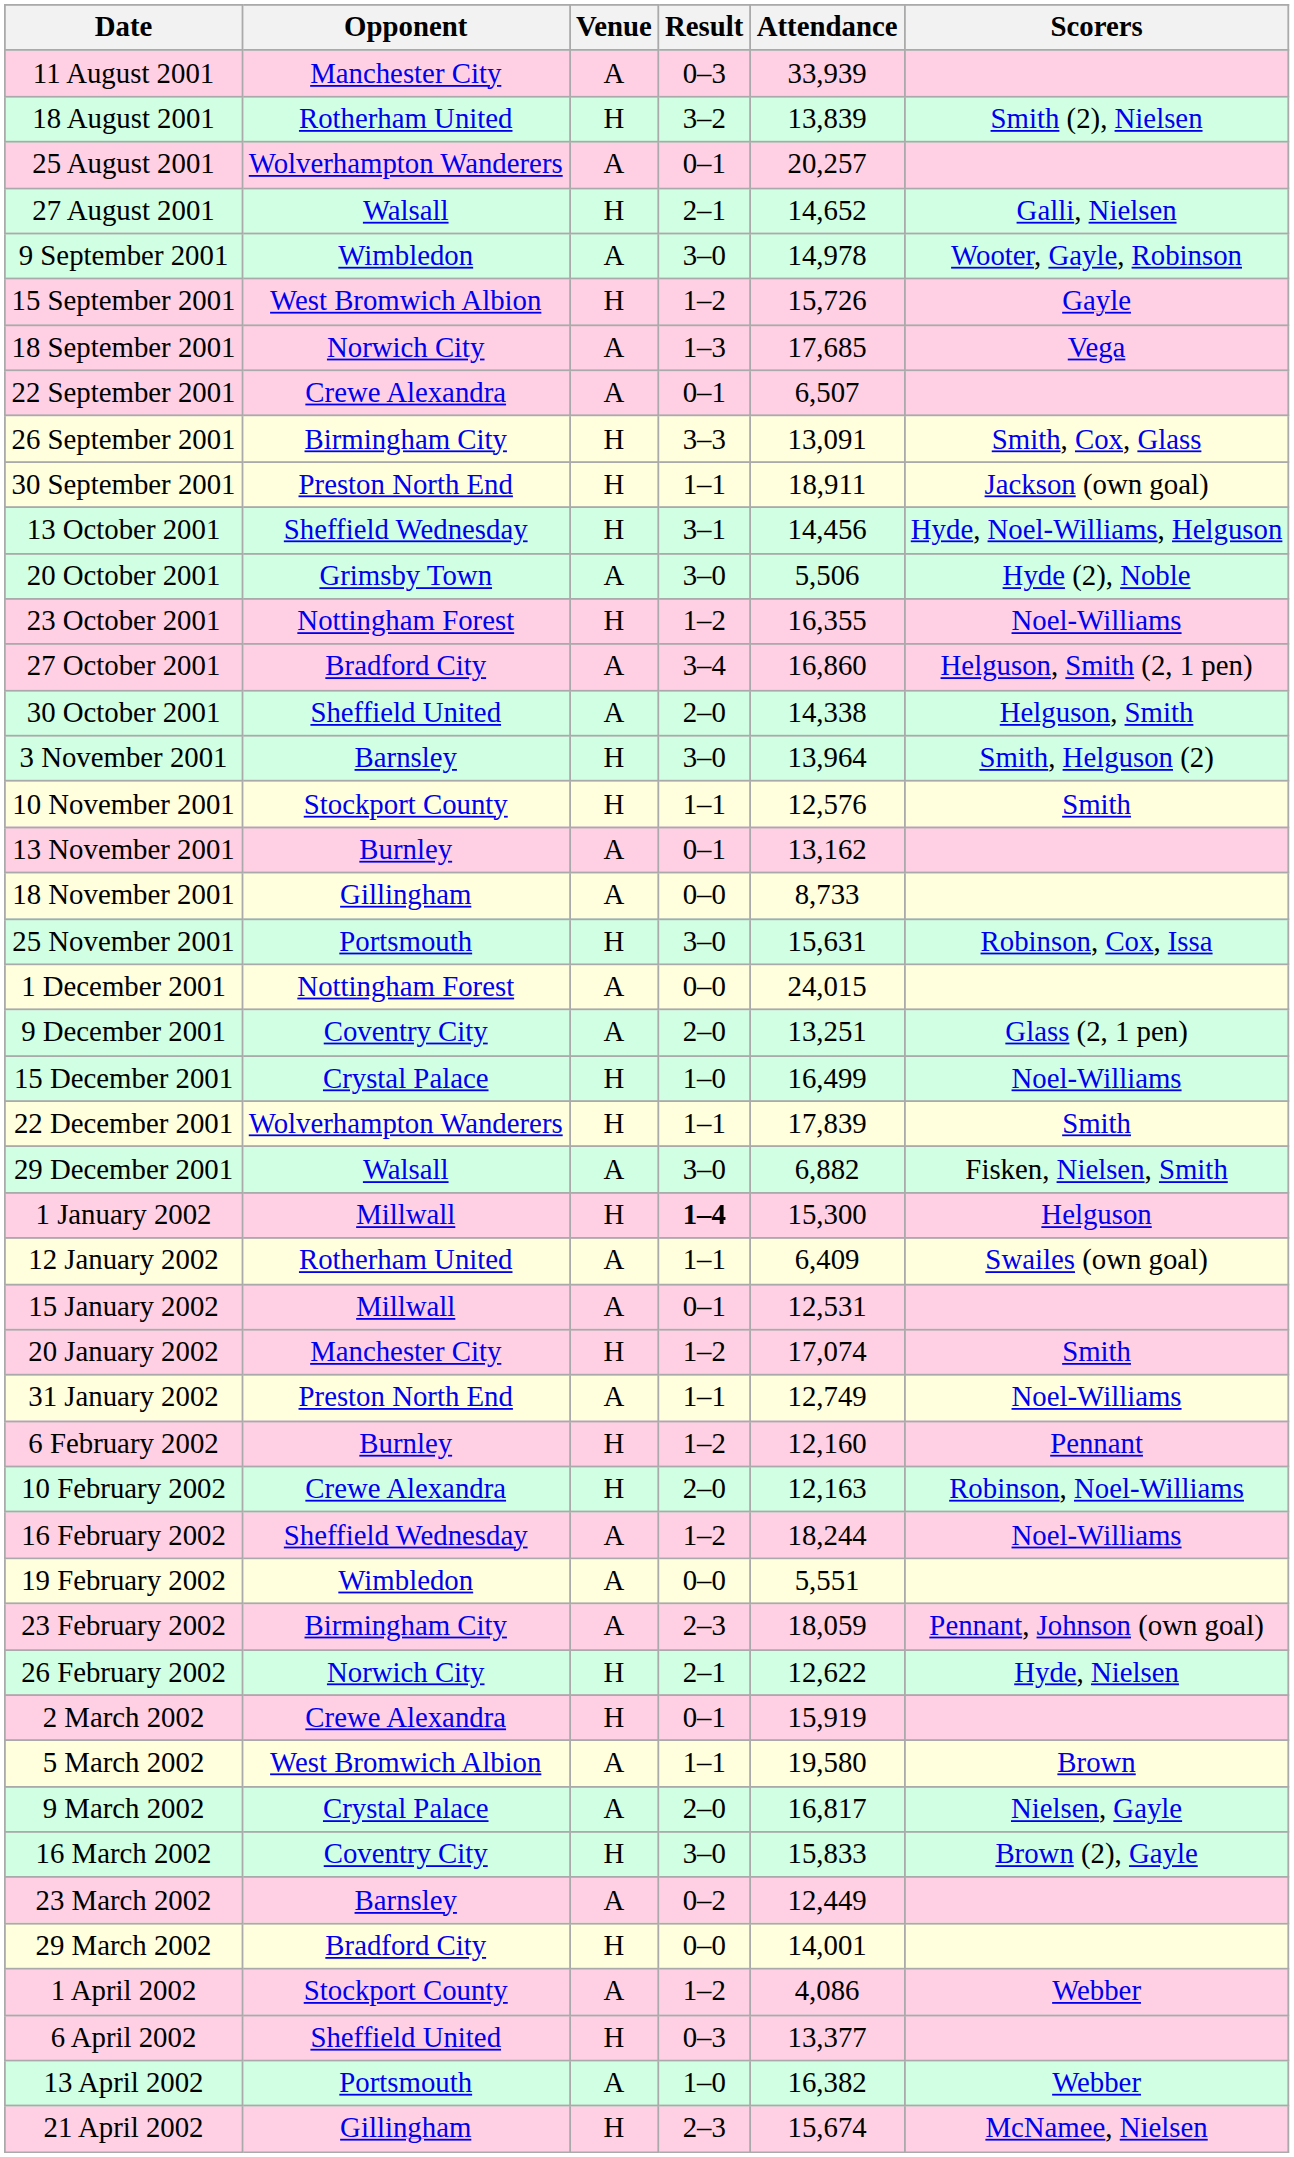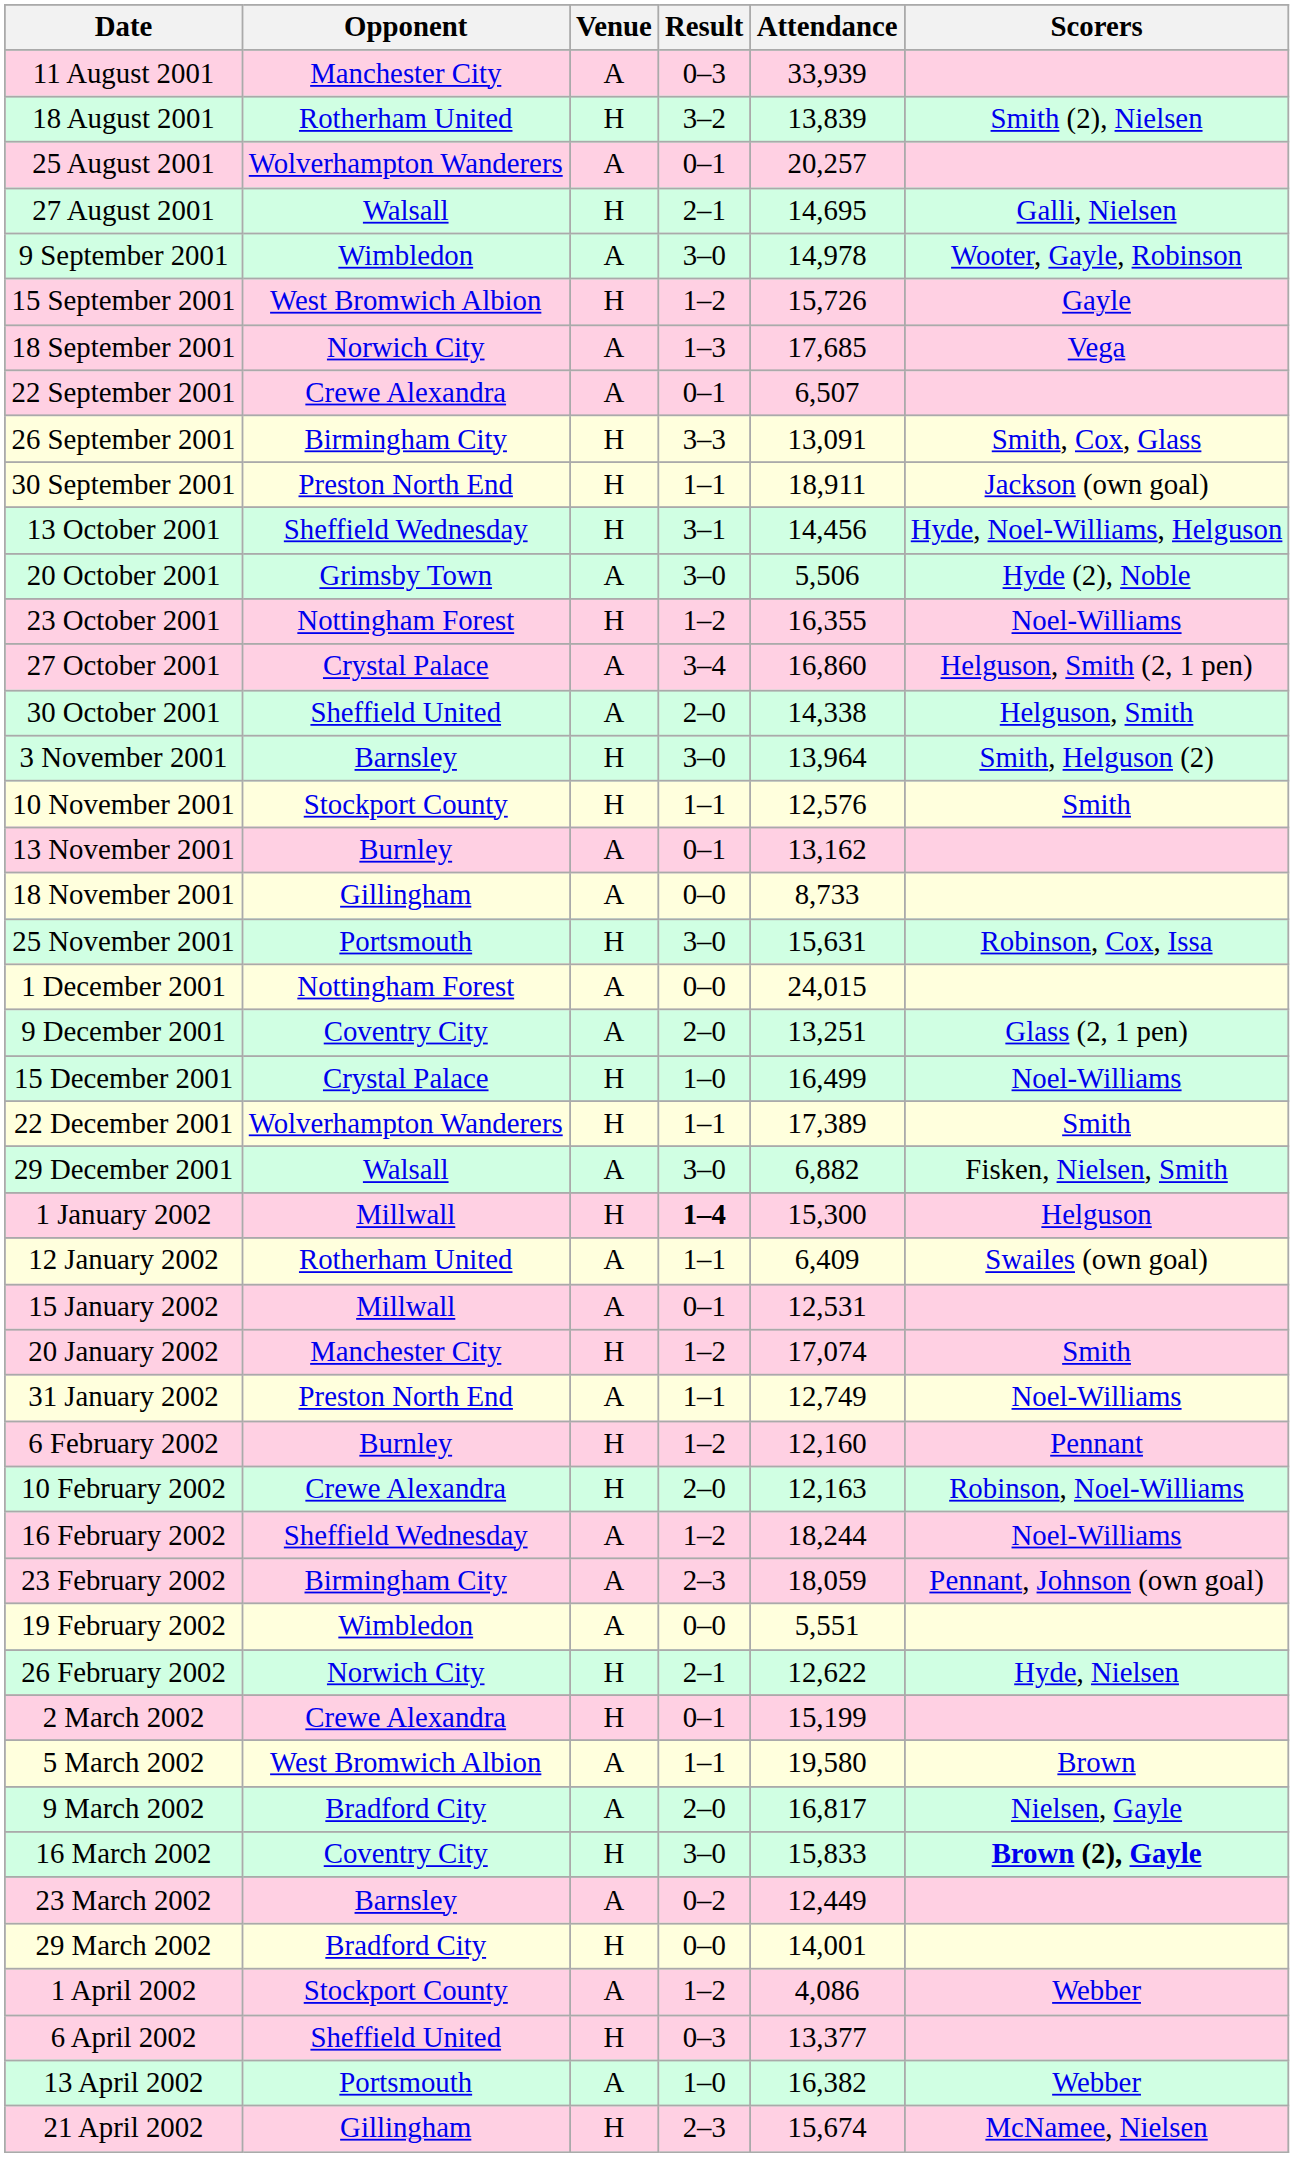 <table class="wikitable sortable" style="font-size:100%; text-align:center">
 <tr>
 <th>Date</th>
 <th>Opponent</th>
 <th>Venue</th>
 <th>Result</th>
 <th>Attendance</th>
 <th>Scorers</th>
 </tr>
 <tr style="background-color: #ffd0e3;">
 <td>11 August 2001</td>
 <td><a href='#'>Manchester City</a></td>
 <td>A</td>
 <td>0–3</td>
 <td>33,939</td>
 <td></td>
 </tr>
 <tr style="background-color: #d0ffe3;">
 <td>18 August 2001</td>
 <td><a href='#'>Rotherham United</a></td>
 <td>H</td>
 <td>3–2</td>
 <td>13,839</td>
 <td><a href='#'>Smith</a> (2), <a href='#'>Nielsen</a></td>
 </tr>
 <tr style="background-color: #ffd0e3;">
 <td>25 August 2001</td>
 <td><a href='#'>Wolverhampton Wanderers</a></td>
 <td>A</td>
 <td>0–1</td>
 <td>20,257</td>
 <td></td>
 </tr>
 <tr style="background-color: #d0ffe3;">
 <td>27 August 2001</td>
 <td><a href='#'>Walsall</a></td>
 <td>H</td>
 <td>2–1</td>
-<td>14,652</td>
+<td>14,695</td>
 <td><a href='#'>Galli</a>, <a href='#'>Nielsen</a></td>
 </tr>
 <tr style="background-color: #d0ffe3;">
 <td>9 September 2001</td>
 <td><a href='#'>Wimbledon</a></td>
 <td>A</td>
 <td>3–0</td>
 <td>14,978</td>
 <td><a href='#'>Wooter</a>, <a href='#'>Gayle</a>, <a href='#'>Robinson</a></td>
 </tr>
 <tr style="background-color: #ffd0e3;">
 <td>15 September 2001</td>
 <td><a href='#'>West Bromwich Albion</a></td>
 <td>H</td>
 <td>1–2</td>
 <td>15,726</td>
 <td><a href='#'>Gayle</a></td>
 </tr>
 <tr style="background-color: #ffd0e3;">
 <td>18 September 2001</td>
 <td><a href='#'>Norwich City</a></td>
 <td>A</td>
 <td>1–3</td>
 <td>17,685</td>
 <td><a href='#'>Vega</a></td>
 </tr>
 <tr style="background-color: #ffd0e3;">
 <td>22 September 2001</td>
 <td><a href='#'>Crewe Alexandra</a></td>
 <td>A</td>
 <td>0–1</td>
 <td>6,507</td>
 <td></td>
 </tr>
 <tr style="background-color: #ffffdd;">
 <td>26 September 2001</td>
 <td><a href='#'>Birmingham City</a></td>
 <td>H</td>
 <td>3–3</td>
 <td>13,091</td>
 <td><a href='#'>Smith</a>, <a href='#'>Cox</a>, <a href='#'>Glass</a></td>
 </tr>
 <tr style="background-color: #ffffdd;">
 <td>30 September 2001</td>
 <td><a href='#'>Preston North End</a></td>
 <td>H</td>
 <td>1–1</td>
 <td>18,911</td>
 <td><a href='#'>Jackson</a> (own goal)</td>
 </tr>
 <tr style="background-color: #d0ffe3;">
 <td>13 October 2001</td>
 <td><a href='#'>Sheffield Wednesday</a></td>
 <td>H</td>
 <td>3–1</td>
 <td>14,456</td>
 <td><a href='#'>Hyde</a>, <a href='#'>Noel-Williams</a>, <a href='#'>Helguson</a></td>
 </tr>
 <tr style="background-color: #d0ffe3;">
 <td>20 October 2001</td>
 <td><a href='#'>Grimsby Town</a></td>
 <td>A</td>
 <td>3–0</td>
 <td>5,506</td>
 <td><a href='#'>Hyde</a> (2), <a href='#'>Noble</a></td>
 </tr>
 <tr style="background-color: #ffd0e3;">
 <td>23 October 2001</td>
 <td><a href='#'>Nottingham Forest</a></td>
 <td>H</td>
 <td>1–2</td>
 <td>16,355</td>
 <td><a href='#'>Noel-Williams</a></td>
 </tr>
 <tr style="background-color: #ffd0e3;">
 <td>27 October 2001</td>
-<td><a href='#'>Bradford City</a></td>
+<td><a href='#'>Crystal Palace</a></td>
 <td>A</td>
 <td>3–4</td>
 <td>16,860</td>
 <td><a href='#'>Helguson</a>, <a href='#'>Smith</a> (2, 1 pen)</td>
 </tr>
 <tr style="background-color: #d0ffe3;">
 <td>30 October 2001</td>
 <td><a href='#'>Sheffield United</a></td>
 <td>A</td>
 <td>2–0</td>
 <td>14,338</td>
 <td><a href='#'>Helguson</a>, <a href='#'>Smith</a></td>
 </tr>
 <tr style="background-color: #d0ffe3;">
 <td>3 November 2001</td>
 <td><a href='#'>Barnsley</a></td>
 <td>H</td>
 <td>3–0</td>
 <td>13,964</td>
 <td><a href='#'>Smith</a>, <a href='#'>Helguson</a> (2)</td>
 </tr>
 <tr style="background-color: #ffffdd;">
 <td>10 November 2001</td>
 <td><a href='#'>Stockport County</a></td>
 <td>H</td>
 <td>1–1</td>
 <td>12,576</td>
 <td><a href='#'>Smith</a></td>
 </tr>
 <tr style="background-color: #ffd0e3;">
 <td>13 November 2001</td>
 <td><a href='#'>Burnley</a></td>
 <td>A</td>
 <td>0–1</td>
 <td>13,162</td>
 <td></td>
 </tr>
 <tr style="background-color: #ffffdd;">
 <td>18 November 2001</td>
 <td><a href='#'>Gillingham</a></td>
 <td>A</td>
 <td>0–0</td>
 <td>8,733</td>
 <td></td>
 </tr>
 <tr style="background-color: #d0ffe3;">
 <td>25 November 2001</td>
 <td><a href='#'>Portsmouth</a></td>
 <td>H</td>
 <td>3–0</td>
 <td>15,631</td>
 <td><a href='#'>Robinson</a>, <a href='#'>Cox</a>, <a href='#'>Issa</a></td>
 </tr>
 <tr style="background-color: #ffffdd;">
 <td>1 December 2001</td>
 <td><a href='#'>Nottingham Forest</a></td>
 <td>A</td>
 <td>0–0</td>
 <td>24,015</td>
 <td></td>
 </tr>
 <tr style="background-color: #d0ffe3;">
 <td>9 December 2001</td>
 <td><a href='#'>Coventry City</a></td>
 <td>A</td>
 <td>2–0</td>
 <td>13,251</td>
 <td><a href='#'>Glass</a> (2, 1 pen)</td>
 </tr>
 <tr style="background-color: #d0ffe3;">
 <td>15 December 2001</td>
 <td><a href='#'>Crystal Palace</a></td>
 <td>H</td>
 <td>1–0</td>
 <td>16,499</td>
 <td><a href='#'>Noel-Williams</a></td>
 </tr>
 <tr style="background-color: #ffffdd;">
 <td>22 December 2001</td>
 <td><a href='#'>Wolverhampton Wanderers</a></td>
 <td>H</td>
 <td>1–1</td>
-<td>17,839</td>
+<td>17,389</td>
 <td><a href='#'>Smith</a></td>
 </tr>
 <tr style="background-color: #d0ffe3;">
 <td>29 December 2001</td>
 <td><a href='#'>Walsall</a></td>
 <td>A</td>
 <td>3–0</td>
 <td>6,882</td>
 <td>Fisken, <a href='#'>Nielsen</a>, <a href='#'>Smith</a></td>
 </tr>
 <tr style="background-color: #ffd0e3;">
 <td>1 January 2002</td>
 <td><a href='#'>Millwall</a></td>
 <td>H</td>
 <td><strong>1–4</strong></td>
 <td>15,300</td>
 <td><a href='#'>Helguson</a></td>
 </tr>
 <tr style="background-color: #ffffdd;">
 <td>12 January 2002</td>
 <td><a href='#'>Rotherham United</a></td>
 <td>A</td>
 <td>1–1</td>
 <td>6,409</td>
 <td><a href='#'>Swailes</a> (own goal)</td>
 </tr>
 <tr style="background-color: #ffd0e3;">
 <td>15 January 2002</td>
 <td><a href='#'>Millwall</a></td>
 <td>A</td>
 <td>0–1</td>
 <td>12,531</td>
 <td></td>
 </tr>
 <tr style="background-color: #ffd0e3;">
 <td>20 January 2002</td>
 <td><a href='#'>Manchester City</a></td>
 <td>H</td>
 <td>1–2</td>
 <td>17,074</td>
 <td><a href='#'>Smith</a></td>
 </tr>
 <tr style="background-color: #ffffdd;">
 <td>31 January 2002</td>
 <td><a href='#'>Preston North End</a></td>
 <td>A</td>
 <td>1–1</td>
 <td>12,749</td>
 <td><a href='#'>Noel-Williams</a></td>
 </tr>
 <tr style="background-color: #ffd0e3;">
 <td>6 February 2002</td>
 <td><a href='#'>Burnley</a></td>
 <td>H</td>
 <td>1–2</td>
 <td>12,160</td>
 <td><a href='#'>Pennant</a></td>
 </tr>
 <tr style="background-color: #d0ffe3;">
 <td>10 February 2002</td>
 <td><a href='#'>Crewe Alexandra</a></td>
 <td>H</td>
 <td>2–0</td>
 <td>12,163</td>
 <td><a href='#'>Robinson</a>, <a href='#'>Noel-Williams</a></td>
 </tr>
 <tr style="background-color: #ffd0e3;">
 <td>16 February 2002</td>
 <td><a href='#'>Sheffield Wednesday</a></td>
 <td>A</td>
 <td>1–2</td>
 <td>18,244</td>
 <td><a href='#'>Noel-Williams</a></td>
 </tr>
+<tr style="background-color: #ffd0e3;">
+<td>23 February 2002</td>
+<td><a href='#'>Birmingham City</a></td>
+<td>A</td>
+<td>2–3</td>
+<td>18,059</td>
+<td><a href='#'>Pennant</a>, <a href='#'>Johnson</a> (own goal)</td>
+</tr>
 <tr style="background-color: #ffffdd;">
 <td>19 February 2002</td>
 <td><a href='#'>Wimbledon</a></td>
 <td>A</td>
 <td>0–0</td>
 <td>5,551</td>
 <td></td>
-</tr>
-<tr style="background-color: #ffd0e3;">
-<td>23 February 2002</td>
-<td><a href='#'>Birmingham City</a></td>
-<td>A</td>
-<td>2–3</td>
-<td>18,059</td>
-<td><a href='#'>Pennant</a>, <a href='#'>Johnson</a> (own goal)</td>
 </tr>
 <tr style="background-color: #d0ffe3;">
 <td>26 February 2002</td>
 <td><a href='#'>Norwich City</a></td>
 <td>H</td>
 <td>2–1</td>
 <td>12,622</td>
 <td><a href='#'>Hyde</a>, <a href='#'>Nielsen</a></td>
 </tr>
 <tr style="background-color: #ffd0e3;">
 <td>2 March 2002</td>
 <td><a href='#'>Crewe Alexandra</a></td>
 <td>H</td>
 <td>0–1</td>
-<td>15,919</td>
+<td>15,199</td>
 <td></td>
 </tr>
 <tr style="background-color: #ffffdd;">
 <td>5 March 2002</td>
 <td><a href='#'>West Bromwich Albion</a></td>
 <td>A</td>
 <td>1–1</td>
 <td>19,580</td>
 <td><a href='#'>Brown</a></td>
 </tr>
 <tr style="background-color: #d0ffe3;">
 <td>9 March 2002</td>
-<td><a href='#'>Crystal Palace</a></td>
+<td><a href='#'>Bradford City</a></td>
 <td>A</td>
 <td>2–0</td>
 <td>16,817</td>
 <td><a href='#'>Nielsen</a>, <a href='#'>Gayle</a></td>
 </tr>
 <tr style="background-color: #d0ffe3;">
 <td>16 March 2002</td>
 <td><a href='#'>Coventry City</a></td>
 <td>H</td>
 <td>3–0</td>
 <td>15,833</td>
-<td><a href='#'>Brown</a> (2), <a href='#'>Gayle</a></td>
+<td><strong><a href='#'>Brown</a> (2), <a href='#'>Gayle</a></strong></td>
 </tr>
 <tr style="background-color: #ffd0e3;">
 <td>23 March 2002</td>
 <td><a href='#'>Barnsley</a></td>
 <td>A</td>
 <td>0–2</td>
 <td>12,449</td>
 <td></td>
 </tr>
 <tr style="background-color: #ffffdd;">
 <td>29 March 2002</td>
 <td><a href='#'>Bradford City</a></td>
 <td>H</td>
 <td>0–0</td>
 <td>14,001</td>
 <td></td>
 </tr>
 <tr style="background-color: #ffd0e3;">
 <td>1 April 2002</td>
 <td><a href='#'>Stockport County</a></td>
 <td>A</td>
 <td>1–2</td>
 <td>4,086</td>
 <td><a href='#'>Webber</a></td>
 </tr>
 <tr style="background-color: #ffd0e3;">
 <td>6 April 2002</td>
 <td><a href='#'>Sheffield United</a></td>
 <td>H</td>
 <td>0–3</td>
 <td>13,377</td>
 <td></td>
 </tr>
 <tr style="background-color: #d0ffe3;">
 <td>13 April 2002</td>
 <td><a href='#'>Portsmouth</a></td>
 <td>A</td>
 <td>1–0</td>
 <td>16,382</td>
 <td><a href='#'>Webber</a></td>
 </tr>
 <tr style="background-color: #ffd0e3;">
 <td>21 April 2002</td>
 <td><a href='#'>Gillingham</a></td>
 <td>H</td>
 <td>2–3</td>
 <td>15,674</td>
 <td><a href='#'>McNamee</a>, <a href='#'>Nielsen</a></td>
 </tr>
 </table>
